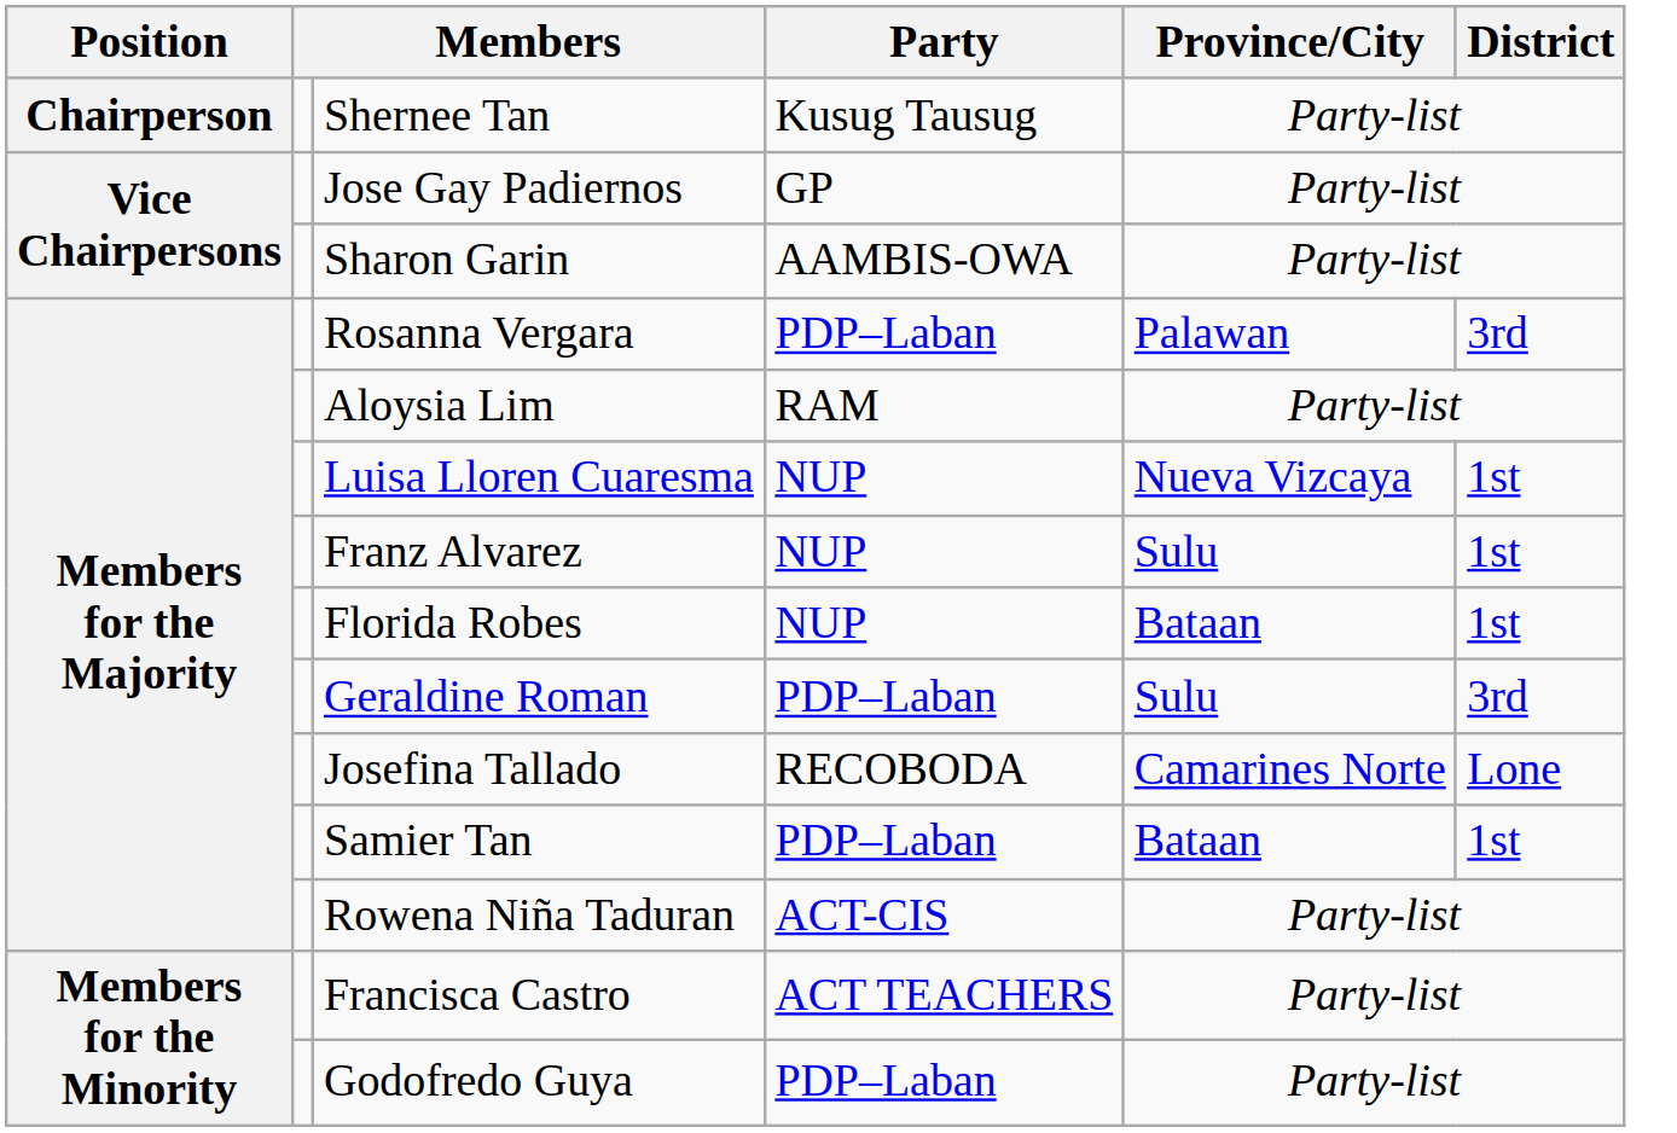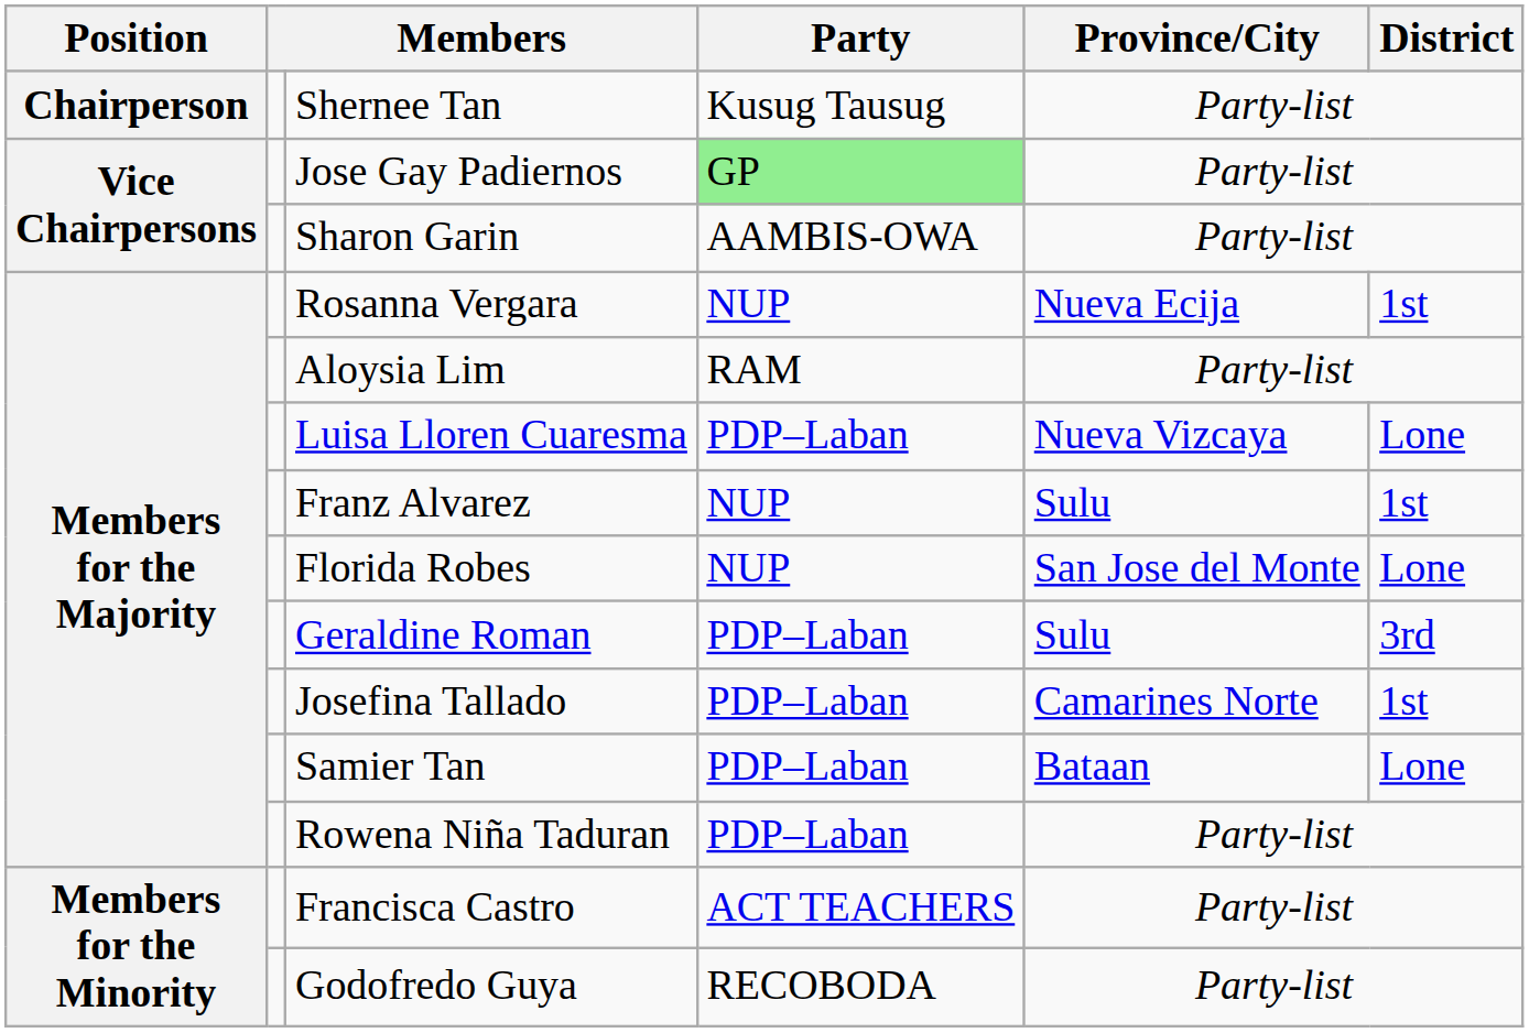 <table class="wikitable" style="font-size: 100%;">
 <tr>
 <th>Position</th>
 <th colspan="2">Members</th>
 <th>Party</th>
 <th>Province/City</th>
 <th>District</th>
 </tr>
 <tr>
 <th>Chairperson</th>
 <td></td>
 <td>Shernee Tan</td>
 <td>Kusug Tausug</td>
 <td align="center" colspan="2"><em>Party-list</em></td>
 </tr>
 <tr>
 <th rowspan="2">Vice<br>Chairpersons</th>
 <td></td>
 <td>Jose Gay Padiernos</td>
-<td>GP</td>
+<td style="background: lightgreen;">GP</td>
 <td align="center" colspan="2"><em>Party-list</em></td>
 </tr>
 <tr>
 <td></td>
 <td>Sharon Garin</td>
 <td>AAMBIS-OWA</td>
 <td align="center" colspan="2"><em>Party-list</em></td>
 </tr>
 <tr>
 <th rowspan="9">Members<br>for the<br>Majority</th>
 <td></td>
 <td>Rosanna Vergara</td>
-<td><a href='#'>PDP–Laban</a></td>
-<td><a href='#'>Palawan</a></td>
-<td><a href='#'>3rd</a></td>
+<td><a href='#'>NUP</a></td>
+<td><a href='#'>Nueva Ecija</a></td>
+<td><a href='#'>1st</a></td>
 </tr>
 <tr>
 <td></td>
 <td>Aloysia Lim</td>
 <td>RAM</td>
 <td align="center" colspan="2"><em>Party-list</em></td>
 </tr>
 <tr>
 <td></td>
 <td><a href='#'>Luisa Lloren Cuaresma</a></td>
-<td><a href='#'>NUP</a></td>
+<td><a href='#'>PDP–Laban</a></td>
 <td><a href='#'>Nueva Vizcaya</a></td>
-<td><a href='#'>1st</a></td>
+<td><a href='#'>Lone</a></td>
 </tr>
 <tr>
 <td></td>
 <td>Franz Alvarez</td>
 <td><a href='#'>NUP</a></td>
 <td><a href='#'>Sulu</a></td>
 <td><a href='#'>1st</a></td>
 </tr>
 <tr>
 <td></td>
 <td>Florida Robes</td>
 <td><a href='#'>NUP</a></td>
-<td><a href='#'>Bataan</a></td>
-<td><a href='#'>1st</a></td>
+<td><a href='#'>San Jose del Monte</a></td>
+<td><a href='#'>Lone</a></td>
 </tr>
 <tr>
 <td></td>
 <td><a href='#'>Geraldine Roman</a></td>
 <td><a href='#'>PDP–Laban</a></td>
 <td><a href='#'>Sulu</a></td>
 <td><a href='#'>3rd</a></td>
 </tr>
 <tr>
 <td></td>
 <td>Josefina Tallado</td>
-<td>RECOBODA</td>
+<td><a href='#'>PDP–Laban</a></td>
 <td><a href='#'>Camarines Norte</a></td>
-<td><a href='#'>Lone</a></td>
+<td><a href='#'>1st</a></td>
 </tr>
 <tr>
 <td></td>
 <td>Samier Tan</td>
 <td><a href='#'>PDP–Laban</a></td>
 <td><a href='#'>Bataan</a></td>
-<td><a href='#'>1st</a></td>
+<td><a href='#'>Lone</a></td>
 </tr>
 <tr>
 <td></td>
 <td>Rowena Niña Taduran</td>
-<td><a href='#'>ACT-CIS</a></td>
+<td><a href='#'>PDP–Laban</a></td>
 <td align="center" colspan="2"><em>Party-list</em></td>
 </tr>
 <tr>
 <th rowspan="2">Members<br>for the<br>Minority</th>
 <td></td>
 <td>Francisca Castro</td>
 <td><a href='#'>ACT TEACHERS</a></td>
 <td align="center" colspan="2"><em>Party-list</em></td>
 </tr>
 <tr>
 <td></td>
 <td>Godofredo Guya</td>
-<td><a href='#'>PDP–Laban</a></td>
+<td>RECOBODA</td>
 <td align="center" colspan="2"><em>Party-list</em></td>
 </tr>
 </table>
